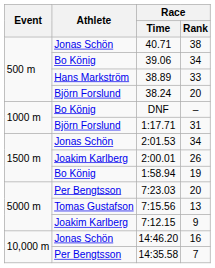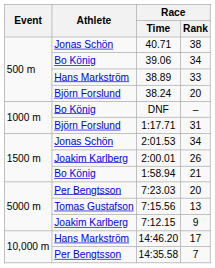 <table class="wikitable" border="1" style="font-size:90%">
 <tr>
 <th rowspan=2>Event</th>
 <th rowspan=2>Athlete</th>
 <th colspan=2>Race</th>
 </tr>
 <tr>
 <th>Time</th>
 <th>Rank</th>
 </tr>
 <tr>
 <td rowspan=4>500 m</td>
 <td><a href='#'>Jonas Schön</a></td>
 <td align=center>40.71</td>
 <td align=center>38</td>
 </tr>
 <tr>
 <td><a href='#'>Bo König</a></td>
 <td align=center>39.06</td>
 <td align=center>34</td>
 </tr>
 <tr>
 <td><a href='#'>Hans Markström</a></td>
 <td align=center>38.89</td>
 <td align=center>33</td>
 </tr>
 <tr>
 <td><a href='#'>Björn Forslund</a></td>
 <td align=center>38.24</td>
 <td align=center>20</td>
 </tr>
 <tr>
 <td rowspan=2>1000 m</td>
 <td><a href='#'>Bo König</a></td>
 <td align=center>DNF</td>
 <td align=center>–</td>
 </tr>
 <tr>
 <td><a href='#'>Björn Forslund</a></td>
 <td align=center>1:17.71</td>
 <td align=center>31</td>
 </tr>
 <tr>
 <td rowspan=3>1500 m</td>
 <td><a href='#'>Jonas Schön</a></td>
 <td align=center>2:01.53</td>
 <td align=center>34</td>
 </tr>
 <tr>
 <td><a href='#'>Joakim Karlberg</a></td>
 <td align=center>2:00.01</td>
 <td align=center>26</td>
 </tr>
 <tr>
 <td><a href='#'>Bo König</a></td>
 <td align=center>1:58.94</td>
-<td align=center>19</td>
+<td align=center>21</td>
 </tr>
 <tr>
 <td rowspan=3>5000 m</td>
 <td><a href='#'>Per Bengtsson</a></td>
 <td align=center>7:23.03</td>
 <td align=center>20</td>
 </tr>
 <tr>
 <td><a href='#'>Tomas Gustafson</a></td>
 <td align=center>7:15.56</td>
 <td align=center>13</td>
 </tr>
 <tr>
 <td><a href='#'>Joakim Karlberg</a></td>
 <td align=center>7:12.15</td>
 <td align=center>9</td>
 </tr>
 <tr>
 <td rowspan=2>10,000 m</td>
-<td><a href='#'>Jonas Schön</a></td>
+<td><a href='#'>Hans Markström</a></td>
 <td align=center>14:46.20</td>
-<td align=center>16</td>
+<td align=center>17</td>
 </tr>
 <tr>
 <td><a href='#'>Per Bengtsson</a></td>
 <td align=center>14:35.58</td>
 <td align=center>7</td>
 </tr>
 </table>
